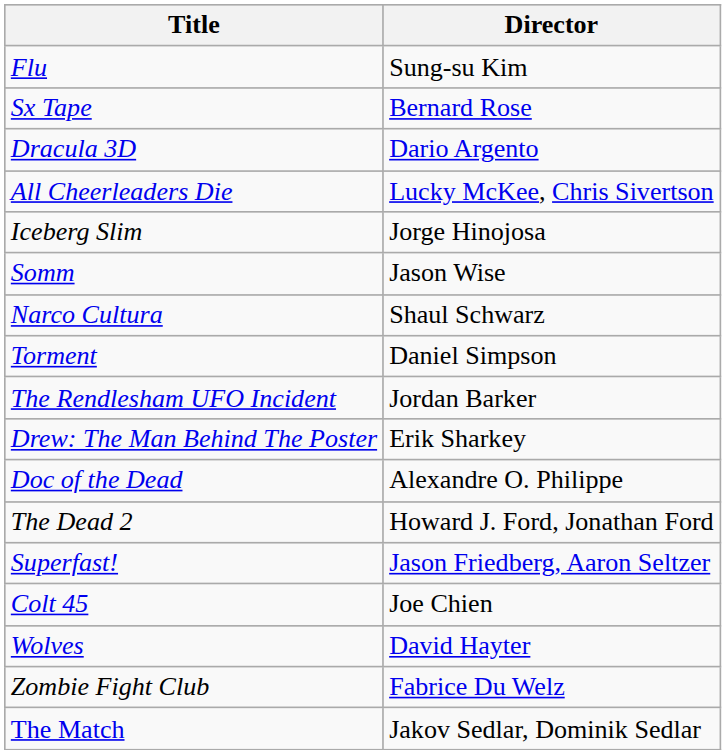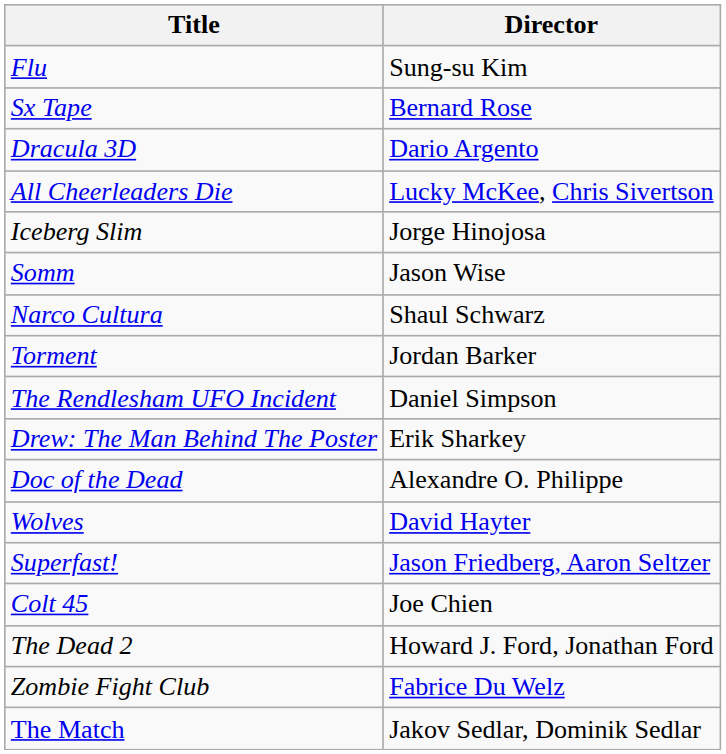 <table class="wikitable">
 <tr>
 <th>Title</th>
 <th>Director</th>
 </tr>
 <tr>
 <td><a href='#'><em>Flu</em></a></td>
 <td>Sung-su Kim</td>
 </tr>
 <tr>
 <td><em><a href='#'>Sx Tape</a></em></td>
 <td><a href='#'>Bernard Rose</a></td>
 </tr>
 <tr>
 <td><em><a href='#'>Dracula 3D</a></em></td>
 <td><a href='#'>Dario Argento</a></td>
 </tr>
 <tr>
 <td><em><a href='#'>All Cheerleaders Die</a></em></td>
 <td><a href='#'>Lucky McKee</a>, <a href='#'>Chris Sivertson</a></td>
 </tr>
 <tr>
 <td><em>Iceberg Slim</em></td>
 <td>Jorge Hinojosa</td>
 </tr>
 <tr>
 <td><em><a href='#'>Somm</a></em></td>
 <td>Jason Wise</td>
 </tr>
 <tr>
 <td><em><a href='#'>Narco Cultura</a></em></td>
 <td>Shaul Schwarz</td>
 </tr>
 <tr>
 <td><a href='#'><em>Torment</em></a></td>
-<td>Daniel Simpson</td>
+<td>Jordan Barker</td>
 </tr>
 <tr>
 <td><em><a href='#'>The Rendlesham UFO Incident</a></em></td>
-<td>Jordan Barker</td>
+<td>Daniel Simpson</td>
 </tr>
 <tr>
 <td><em><a href='#'>Drew: The Man Behind The Poster</a></em></td>
 <td>Erik Sharkey</td>
 </tr>
 <tr>
 <td><em><a href='#'>Doc of the Dead</a></em></td>
 <td>Alexandre O. Philippe</td>
 </tr>
 <tr>
-<td><em>The Dead 2</em></td>
-<td>Howard J. Ford, Jonathan Ford</td>
+<td><a href='#'><em>Wolves</em></a></td>
+<td><a href='#'>David Hayter</a></td>
 </tr>
 <tr>
 <td><em><a href='#'>Superfast!</a></em></td>
 <td><a href='#'>Jason Friedberg, Aaron Seltzer</a></td>
 </tr>
 <tr>
 <td><em><a href='#'>Colt 45</a></em></td>
 <td>Joe Chien</td>
 </tr>
 <tr>
-<td><a href='#'><em>Wolves</em></a></td>
-<td><a href='#'>David Hayter</a></td>
+<td><em>The Dead 2</em></td>
+<td>Howard J. Ford, Jonathan Ford</td>
 </tr>
 <tr>
 <td><em>Zombie Fight Club</em></td>
 <td><a href='#'>Fabrice Du Welz</a></td>
 </tr>
 <tr>
 <td><em><a href='#'></em>The Match<em></a></em></td>
 <td>Jakov Sedlar, Dominik Sedlar</td>
 </tr>
 </table>
